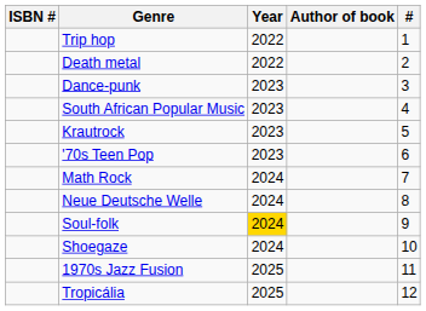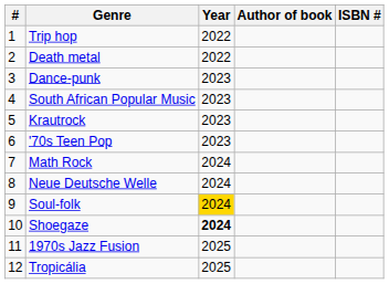 <table class="wikitable sortable">
 <tr>
-<th class="unsortable">ISBN #</th>
+<th>#</th>
 <th>Genre</th>
 <th>Year</th>
 <th>Author of book</th>
-<th>#</th>
+<th class="unsortable">ISBN #</th>
 </tr>
 <tr>
-<td></td>
+<td>1</td>
 <td><a href='#'>Trip hop</a></td>
 <td>2022</td>
 <td></td>
-<td>1</td>
+<td></td>
 </tr>
 <tr>
-<td></td>
+<td>2</td>
 <td><a href='#'>Death metal</a></td>
 <td>2022</td>
 <td></td>
-<td>2</td>
+<td></td>
 </tr>
 <tr>
-<td></td>
+<td>3</td>
 <td><a href='#'>Dance-punk</a></td>
 <td>2023</td>
 <td></td>
-<td>3</td>
+<td></td>
 </tr>
 <tr>
-<td></td>
+<td>4</td>
 <td><a href='#'>South African Popular Music</a></td>
 <td>2023</td>
 <td></td>
-<td>4</td>
+<td></td>
 </tr>
 <tr>
-<td></td>
+<td>5</td>
 <td><a href='#'>Krautrock</a></td>
 <td>2023</td>
 <td></td>
-<td>5</td>
+<td></td>
 </tr>
 <tr>
-<td></td>
+<td>6</td>
 <td><a href='#'>'70s Teen Pop</a></td>
 <td>2023</td>
 <td></td>
-<td>6</td>
+<td></td>
 </tr>
 <tr>
-<td></td>
+<td>7</td>
 <td><a href='#'>Math Rock</a></td>
 <td>2024</td>
 <td></td>
-<td>7</td>
+<td></td>
 </tr>
 <tr>
-<td></td>
+<td>8</td>
 <td><a href='#'>Neue Deutsche Welle</a></td>
 <td>2024</td>
 <td></td>
-<td>8</td>
+<td></td>
 </tr>
 <tr>
-<td></td>
+<td>9</td>
 <td><a href='#'>Soul-folk</a></td>
 <td style="background: gold;">2024</td>
 <td></td>
-<td>9</td>
+<td></td>
 </tr>
 <tr>
+<td>10</td>
+<td><a href='#'>Shoegaze</a></td>
+<td><strong>2024</strong></td>
 <td></td>
-<td><a href='#'>Shoegaze</a></td>
-<td>2024</td>
 <td></td>
-<td>10</td>
 </tr>
 <tr>
-<td></td>
+<td>11</td>
 <td><a href='#'>1970s Jazz Fusion</a></td>
 <td>2025</td>
 <td></td>
-<td>11</td>
+<td></td>
 </tr>
 <tr>
-<td></td>
+<td>12</td>
 <td><a href='#'>Tropicália</a></td>
 <td>2025</td>
 <td></td>
-<td>12</td>
+<td></td>
 </tr>
 </table>
